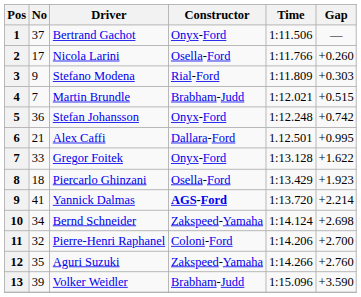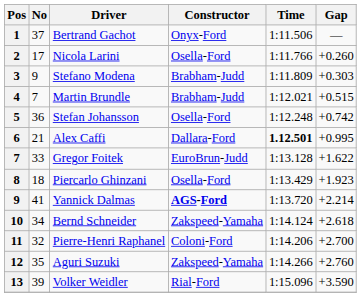 <table class="wikitable sortable" style="font-size: 95%;">
 <tr>
 <th>Pos</th>
 <th>No</th>
 <th>Driver</th>
 <th>Constructor</th>
 <th>Time</th>
 <th>Gap</th>
 </tr>
 <tr>
 <th>1</th>
 <td>37</td>
 <td> <a href='#'>Bertrand Gachot</a></td>
 <td><a href='#'>Onyx</a>-<a href='#'>Ford</a></td>
 <td>1:11.506</td>
 <td align="center">—</td>
 </tr>
 <tr>
 <th>2</th>
 <td>17</td>
 <td> <a href='#'>Nicola Larini</a></td>
 <td><a href='#'>Osella</a>-<a href='#'>Ford</a></td>
 <td>1:11.766</td>
 <td>+0.260</td>
 </tr>
 <tr>
 <th>3</th>
 <td>9</td>
 <td> <a href='#'>Stefano Modena</a></td>
-<td><a href='#'>Rial</a>-<a href='#'>Ford</a></td>
+<td><a href='#'>Brabham</a>-<a href='#'>Judd</a></td>
 <td>1:11.809</td>
 <td>+0.303</td>
 </tr>
 <tr>
 <th>4</th>
 <td>7</td>
 <td> <a href='#'>Martin Brundle</a></td>
 <td><a href='#'>Brabham</a>-<a href='#'>Judd</a></td>
 <td>1:12.021</td>
 <td>+0.515</td>
 </tr>
 <tr>
 <th>5</th>
 <td>36</td>
 <td> <a href='#'>Stefan Johansson</a></td>
-<td><a href='#'>Onyx</a>-<a href='#'>Ford</a></td>
+<td><a href='#'>Osella</a>-<a href='#'>Ford</a></td>
 <td>1:12.248</td>
 <td>+0.742</td>
 </tr>
 <tr>
 <th>6</th>
 <td>21</td>
 <td> <a href='#'>Alex Caffi</a></td>
 <td><a href='#'>Dallara</a>-<a href='#'>Ford</a></td>
-<td>1.12.501</td>
+<td><strong>1.12.501</strong></td>
 <td>+0.995</td>
 </tr>
 <tr>
 <th>7</th>
 <td>33</td>
 <td> <a href='#'>Gregor Foitek</a></td>
-<td><a href='#'>Onyx</a>-<a href='#'>Ford</a></td>
+<td><a href='#'>EuroBrun</a>-<a href='#'>Judd</a></td>
 <td>1:13.128</td>
 <td>+1.622</td>
 </tr>
 <tr>
 <th>8</th>
 <td>18</td>
 <td> <a href='#'>Piercarlo Ghinzani</a></td>
 <td><a href='#'>Osella</a>-<a href='#'>Ford</a></td>
 <td>1:13.429</td>
 <td>+1.923</td>
 </tr>
 <tr>
 <th>9</th>
 <td>41</td>
 <td> <a href='#'>Yannick Dalmas</a></td>
 <td><strong><a href='#'>AGS</a>-<a href='#'>Ford</a></strong></td>
 <td>1:13.720</td>
 <td>+2.214</td>
 </tr>
 <tr>
 <th>10</th>
 <td>34</td>
 <td> <a href='#'>Bernd Schneider</a></td>
 <td><a href='#'>Zakspeed</a>-<a href='#'>Yamaha</a></td>
 <td>1:14.124</td>
-<td>+2.698</td>
+<td>+2.618</td>
 </tr>
 <tr>
 <th>11</th>
 <td>32</td>
 <td> <a href='#'>Pierre-Henri Raphanel</a></td>
 <td><a href='#'>Coloni</a>-<a href='#'>Ford</a></td>
 <td>1:14.206</td>
 <td>+2.700</td>
 </tr>
 <tr>
 <th>12</th>
 <td>35</td>
 <td> <a href='#'>Aguri Suzuki</a></td>
 <td><a href='#'>Zakspeed</a>-<a href='#'>Yamaha</a></td>
 <td>1:14.266</td>
 <td>+2.760</td>
 </tr>
 <tr>
 <th>13</th>
 <td>39</td>
 <td> <a href='#'>Volker Weidler</a></td>
-<td><a href='#'>Brabham</a>-<a href='#'>Judd</a></td>
+<td><a href='#'>Rial</a>-<a href='#'>Ford</a></td>
 <td>1:15.096</td>
 <td>+3.590</td>
 </tr>
 <tr>
 </tr>
 </table>
